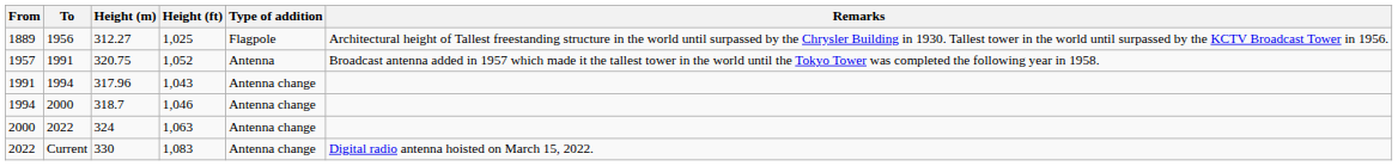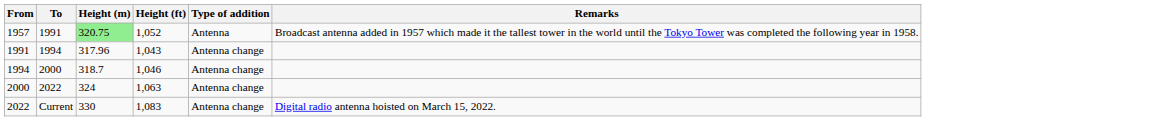 <table class="wikitable sortable" style="font-size: 90%;">
 <tr>
 <th>From</th>
 <th>To</th>
 <th>Height (m)</th>
 <th>Height (ft)</th>
 <th>Type of addition</th>
 <th>Remarks</th>
 </tr>
 <tr>
-<td>1889</td>
-<td>1956</td>
-<td>312.27</td>
-<td>1,025</td>
-<td>Flagpole</td>
-<td>Architectural height of  Tallest freestanding structure in the world until surpassed by the <a href='#'>Chrysler Building</a> in 1930. Tallest tower in the world until surpassed by the <a href='#'>KCTV Broadcast Tower</a> in 1956.</td>
-</tr>
-<tr>
 <td>1957</td>
 <td>1991</td>
-<td>320.75</td>
+<td style="background: lightgreen;">320.75</td>
 <td>1,052</td>
 <td>Antenna</td>
 <td>Broadcast antenna added in 1957 which made it the tallest tower in the world until the <a href='#'>Tokyo Tower</a> was completed the following year in 1958.</td>
 </tr>
 <tr>
 <td>1991</td>
 <td>1994</td>
 <td>317.96</td>
 <td>1,043</td>
 <td>Antenna change</td>
 <td></td>
 </tr>
 <tr>
 <td>1994</td>
 <td>2000</td>
 <td>318.7</td>
 <td>1,046</td>
 <td>Antenna change</td>
 <td></td>
 </tr>
 <tr>
 <td>2000</td>
 <td>2022</td>
 <td>324</td>
 <td>1,063</td>
 <td>Antenna change</td>
 <td></td>
 </tr>
 <tr>
 <td>2022</td>
 <td>Current</td>
 <td>330</td>
 <td>1,083</td>
 <td>Antenna change</td>
 <td><a href='#'>Digital radio</a> antenna hoisted on March 15, 2022.</td>
 </tr>
 </table>
